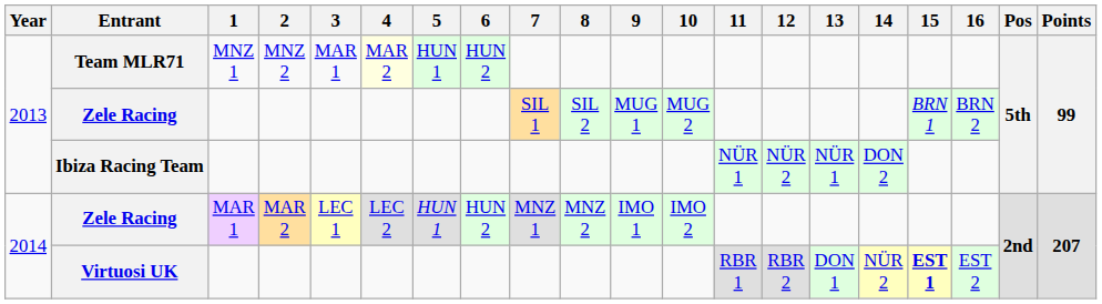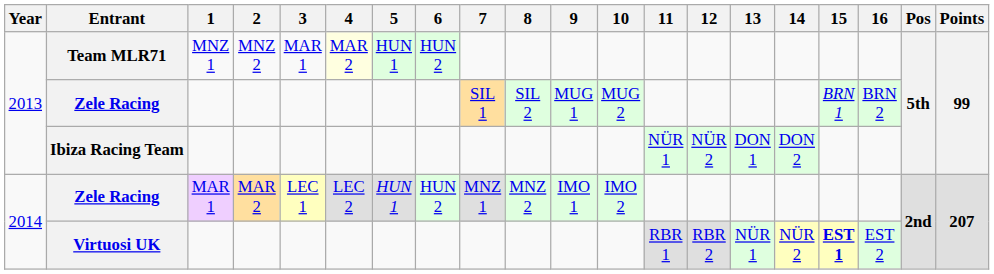 <table class="wikitable" style="text-align:center; font-size:85%">
 <tr>
 <th>Year</th>
 <th>Entrant</th>
 <th>1</th>
 <th>2</th>
 <th>3</th>
 <th>4</th>
 <th>5</th>
 <th>6</th>
 <th>7</th>
 <th>8</th>
 <th>9</th>
 <th>10</th>
 <th>11</th>
 <th>12</th>
 <th>13</th>
 <th>14</th>
 <th>15</th>
 <th>16</th>
 <th>Pos</th>
 <th>Points</th>
 </tr>
 <tr>
 <td rowspan=3><a href='#'>2013</a></td>
 <th nowrap>Team MLR71</th>
 <td><a href='#'>MNZ<br>1</a></td>
 <td><a href='#'>MNZ<br>2</a></td>
 <td><a href='#'>MAR<br>1</a></td>
 <td style="background: lightyellow;"><a href='#'>MAR<br>2</a></td>
 <td style="background:#DFFFDF;"><a href='#'>HUN<br>1</a><br></td>
 <td style="background:#DFFFDF;"><a href='#'>HUN<br>2</a><br></td>
 <td></td>
 <td></td>
 <td></td>
 <td></td>
 <td></td>
 <td></td>
 <td></td>
 <td></td>
 <td></td>
 <td></td>
 <th rowspan=3>5th</th>
 <th rowspan=3>99</th>
 </tr>
 <tr>
 <th nowrap><a href='#'>Zele Racing</a></th>
 <td></td>
 <td></td>
 <td></td>
 <td></td>
 <td></td>
 <td></td>
 <td style="background:#FFDF9F;"><a href='#'>SIL<br>1</a><br></td>
 <td style="background:#DFFFDF;"><a href='#'>SIL<br>2</a><br></td>
 <td style="background:#DFFFDF;"><a href='#'>MUG<br>1</a><br></td>
 <td style="background:#DFFFDF;"><a href='#'>MUG<br>2</a><br></td>
 <td></td>
 <td></td>
 <td></td>
 <td></td>
 <td style="background:#DFFFDF;"><em><a href='#'>BRN<br>1</a></em><br></td>
 <td style="background:#DFFFDF;"><a href='#'>BRN<br>2</a><br></td>
 </tr>
 <tr>
 <th nowrap>Ibiza Racing Team</th>
 <td></td>
 <td></td>
 <td></td>
 <td></td>
 <td></td>
 <td></td>
 <td></td>
 <td></td>
 <td></td>
 <td></td>
 <td style="background:#DFFFDF;"><a href='#'>NÜR<br>1</a><br></td>
 <td style="background:#DFFFDF;"><a href='#'>NÜR<br>2</a><br></td>
-<td style="background:#DFFFDF;"><a href='#'>NÜR<br>1</a><br></td>
+<td style="background:#DFFFDF;"><a href='#'>DON<br>1</a><br></td>
 <td style="background:#DFFFDF;"><a href='#'>DON<br>2</a><br></td>
 <td></td>
 <td></td>
 </tr>
 <tr>
 <td rowspan=2><a href='#'>2014</a></td>
 <th nowrap><a href='#'>Zele Racing</a></th>
 <td style="background:#EFCFFF;"><a href='#'>MAR<br>1</a><br></td>
 <td style="background:#FFDF9F;"><a href='#'>MAR<br>2</a><br></td>
 <td style="background:#FFFFBF;"><a href='#'>LEC<br>1</a><br></td>
 <td style="background:#DFDFDF;"><a href='#'>LEC<br>2</a><br></td>
 <td style="background:#DFDFDF;"><em><a href='#'>HUN<br>1</a></em><br></td>
 <td style="background:#DFFFDF;"><a href='#'>HUN<br>2</a><br></td>
 <td style="background:#DFDFDF;"><a href='#'>MNZ<br>1</a><br></td>
 <td style="background:#DFFFDF;"><a href='#'>MNZ<br>2</a><br></td>
 <td style="background:#DFFFDF;"><a href='#'>IMO<br>1</a><br></td>
 <td style="background:#DFFFDF;"><a href='#'>IMO<br>2</a><br></td>
 <td></td>
 <td></td>
 <td></td>
 <td></td>
 <td></td>
 <td></td>
 <td rowspan=2 style="background:#DFDFDF;"><strong>2nd</strong></td>
 <td rowspan=2 style="background:#DFDFDF;"><strong>207</strong></td>
 </tr>
 <tr>
 <th nowrap><a href='#'>Virtuosi UK</a></th>
 <td></td>
 <td></td>
 <td></td>
 <td></td>
 <td></td>
 <td></td>
 <td></td>
 <td></td>
 <td></td>
 <td></td>
 <td style="background:#DFDFDF;"><a href='#'>RBR<br>1</a><br></td>
 <td style="background:#DFDFDF;"><a href='#'>RBR<br>2</a><br></td>
-<td style="background:#DFFFDF;"><a href='#'>DON<br>1</a><br></td>
+<td style="background:#DFFFDF;"><a href='#'>NÜR<br>1</a><br></td>
 <td style="background:#FFFFBF;"><a href='#'>NÜR<br>2</a><br></td>
 <td style="background:#FFFFBF;"><strong><a href='#'>EST<br>1</a></strong><br></td>
 <td style="background:#DFFFDF;"><a href='#'>EST<br>2</a><br></td>
 </tr>
 </table>
